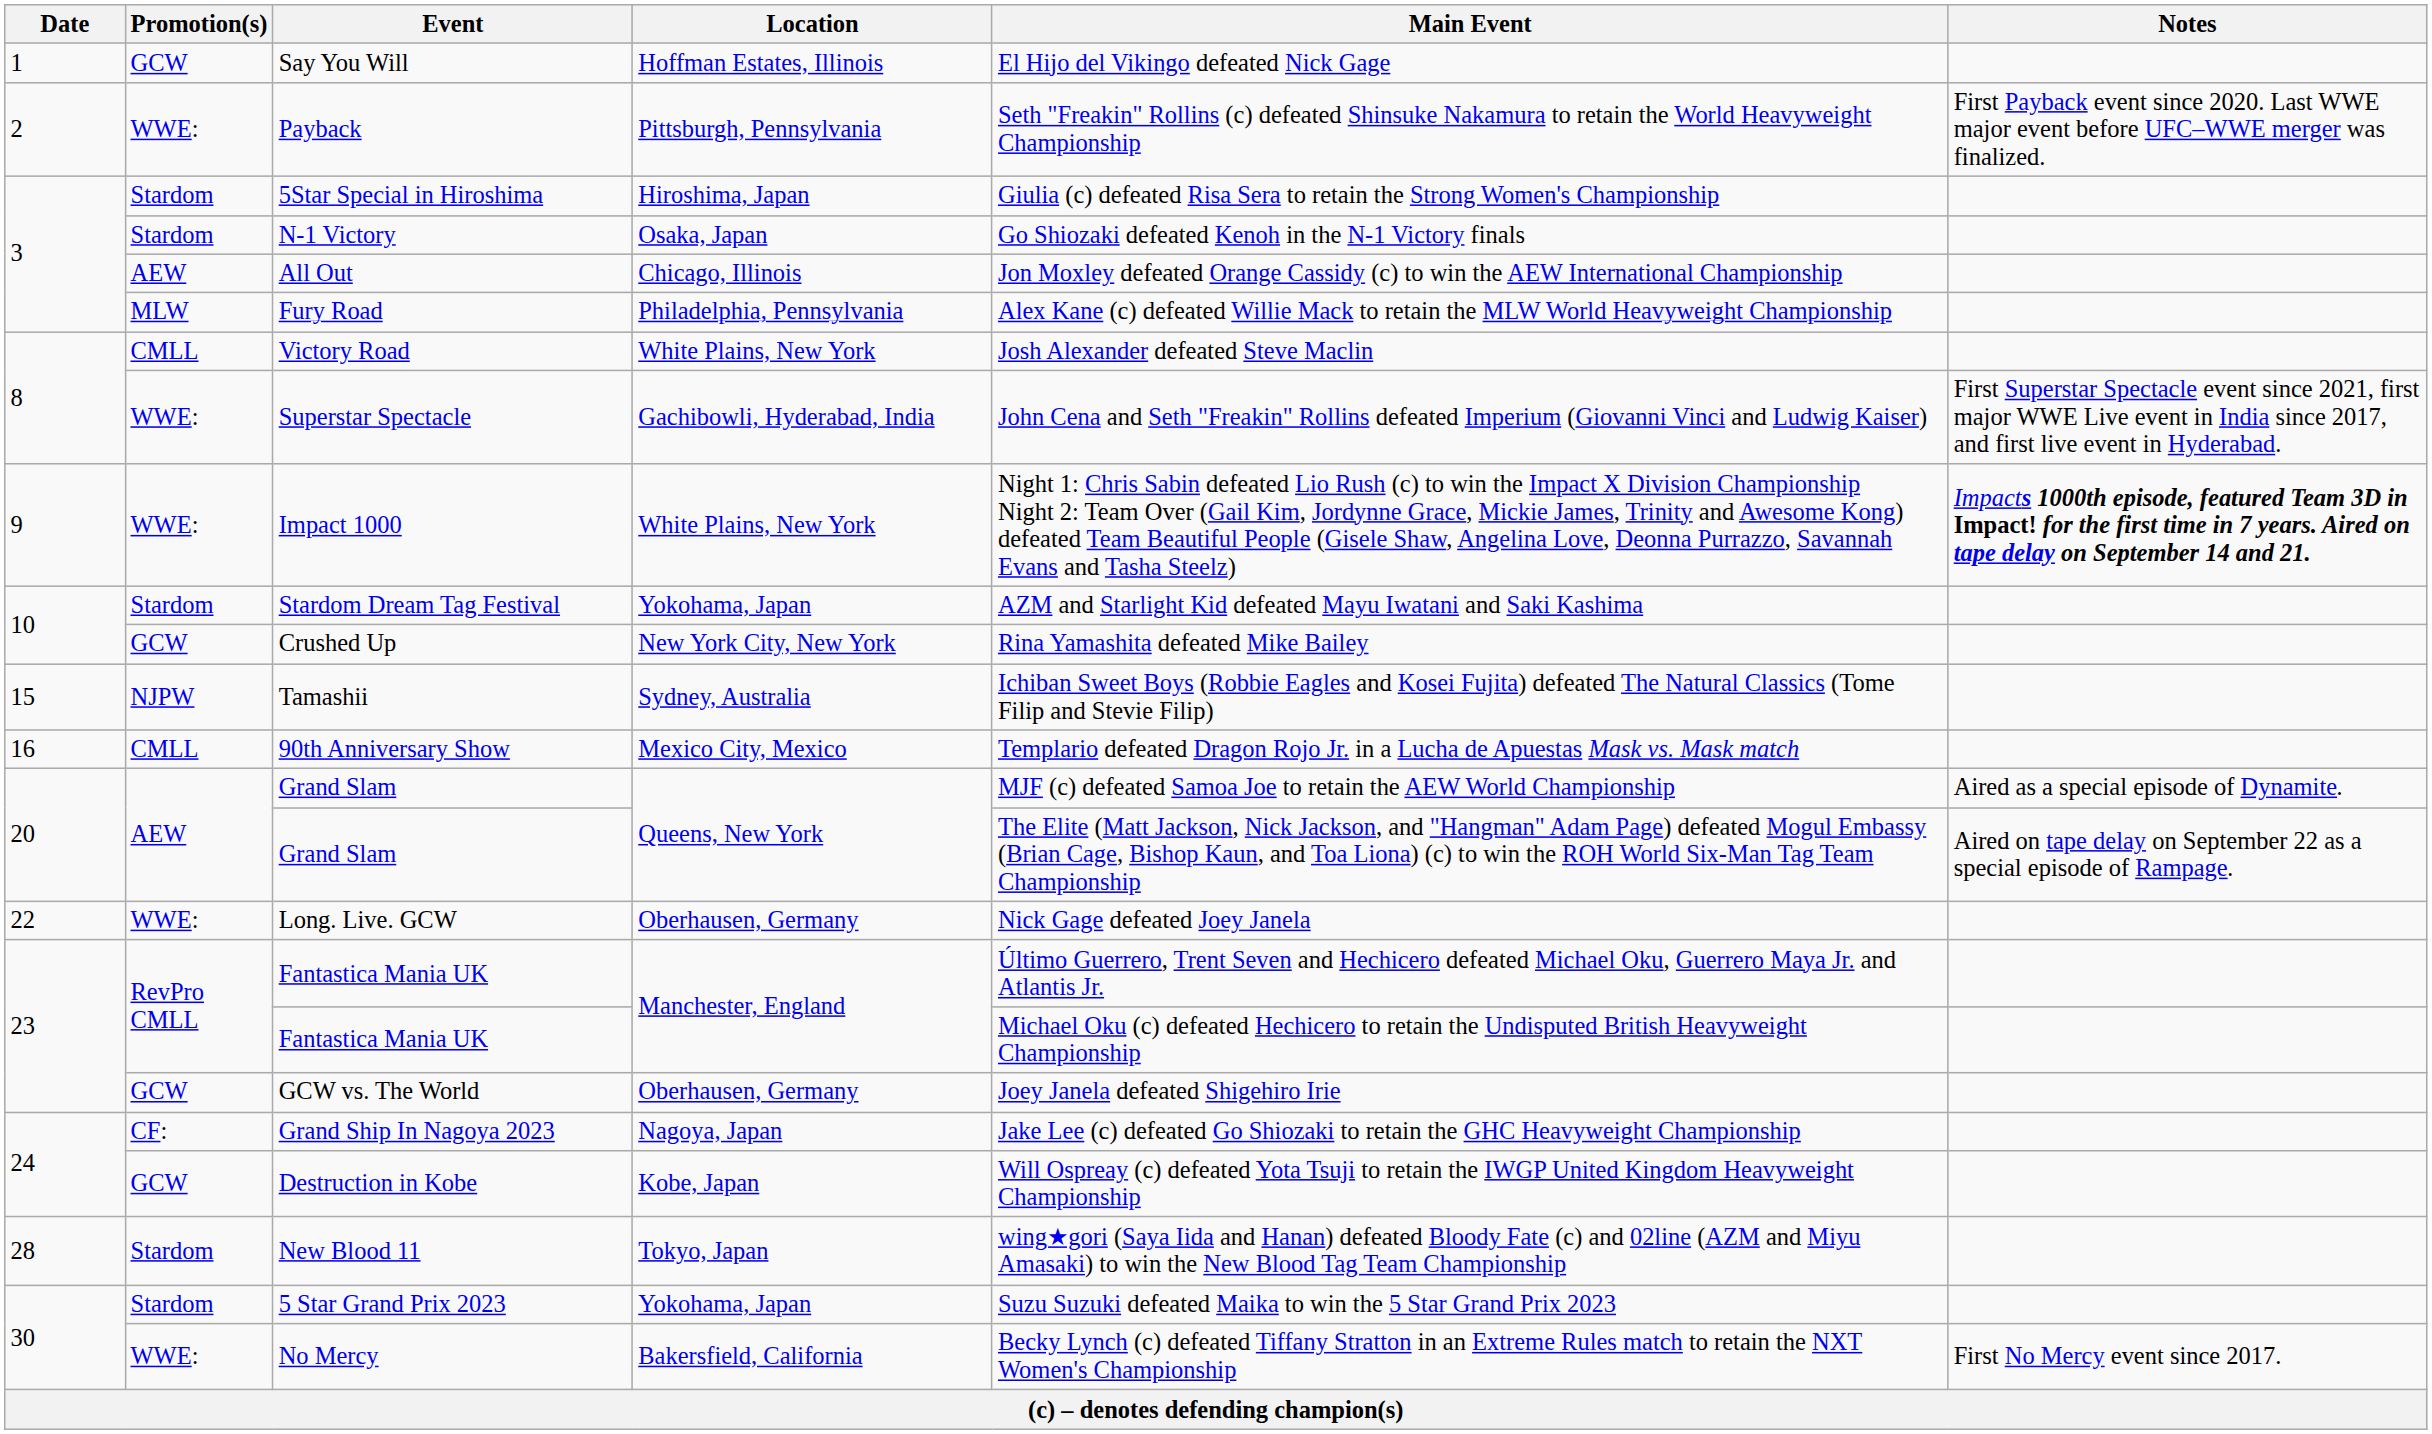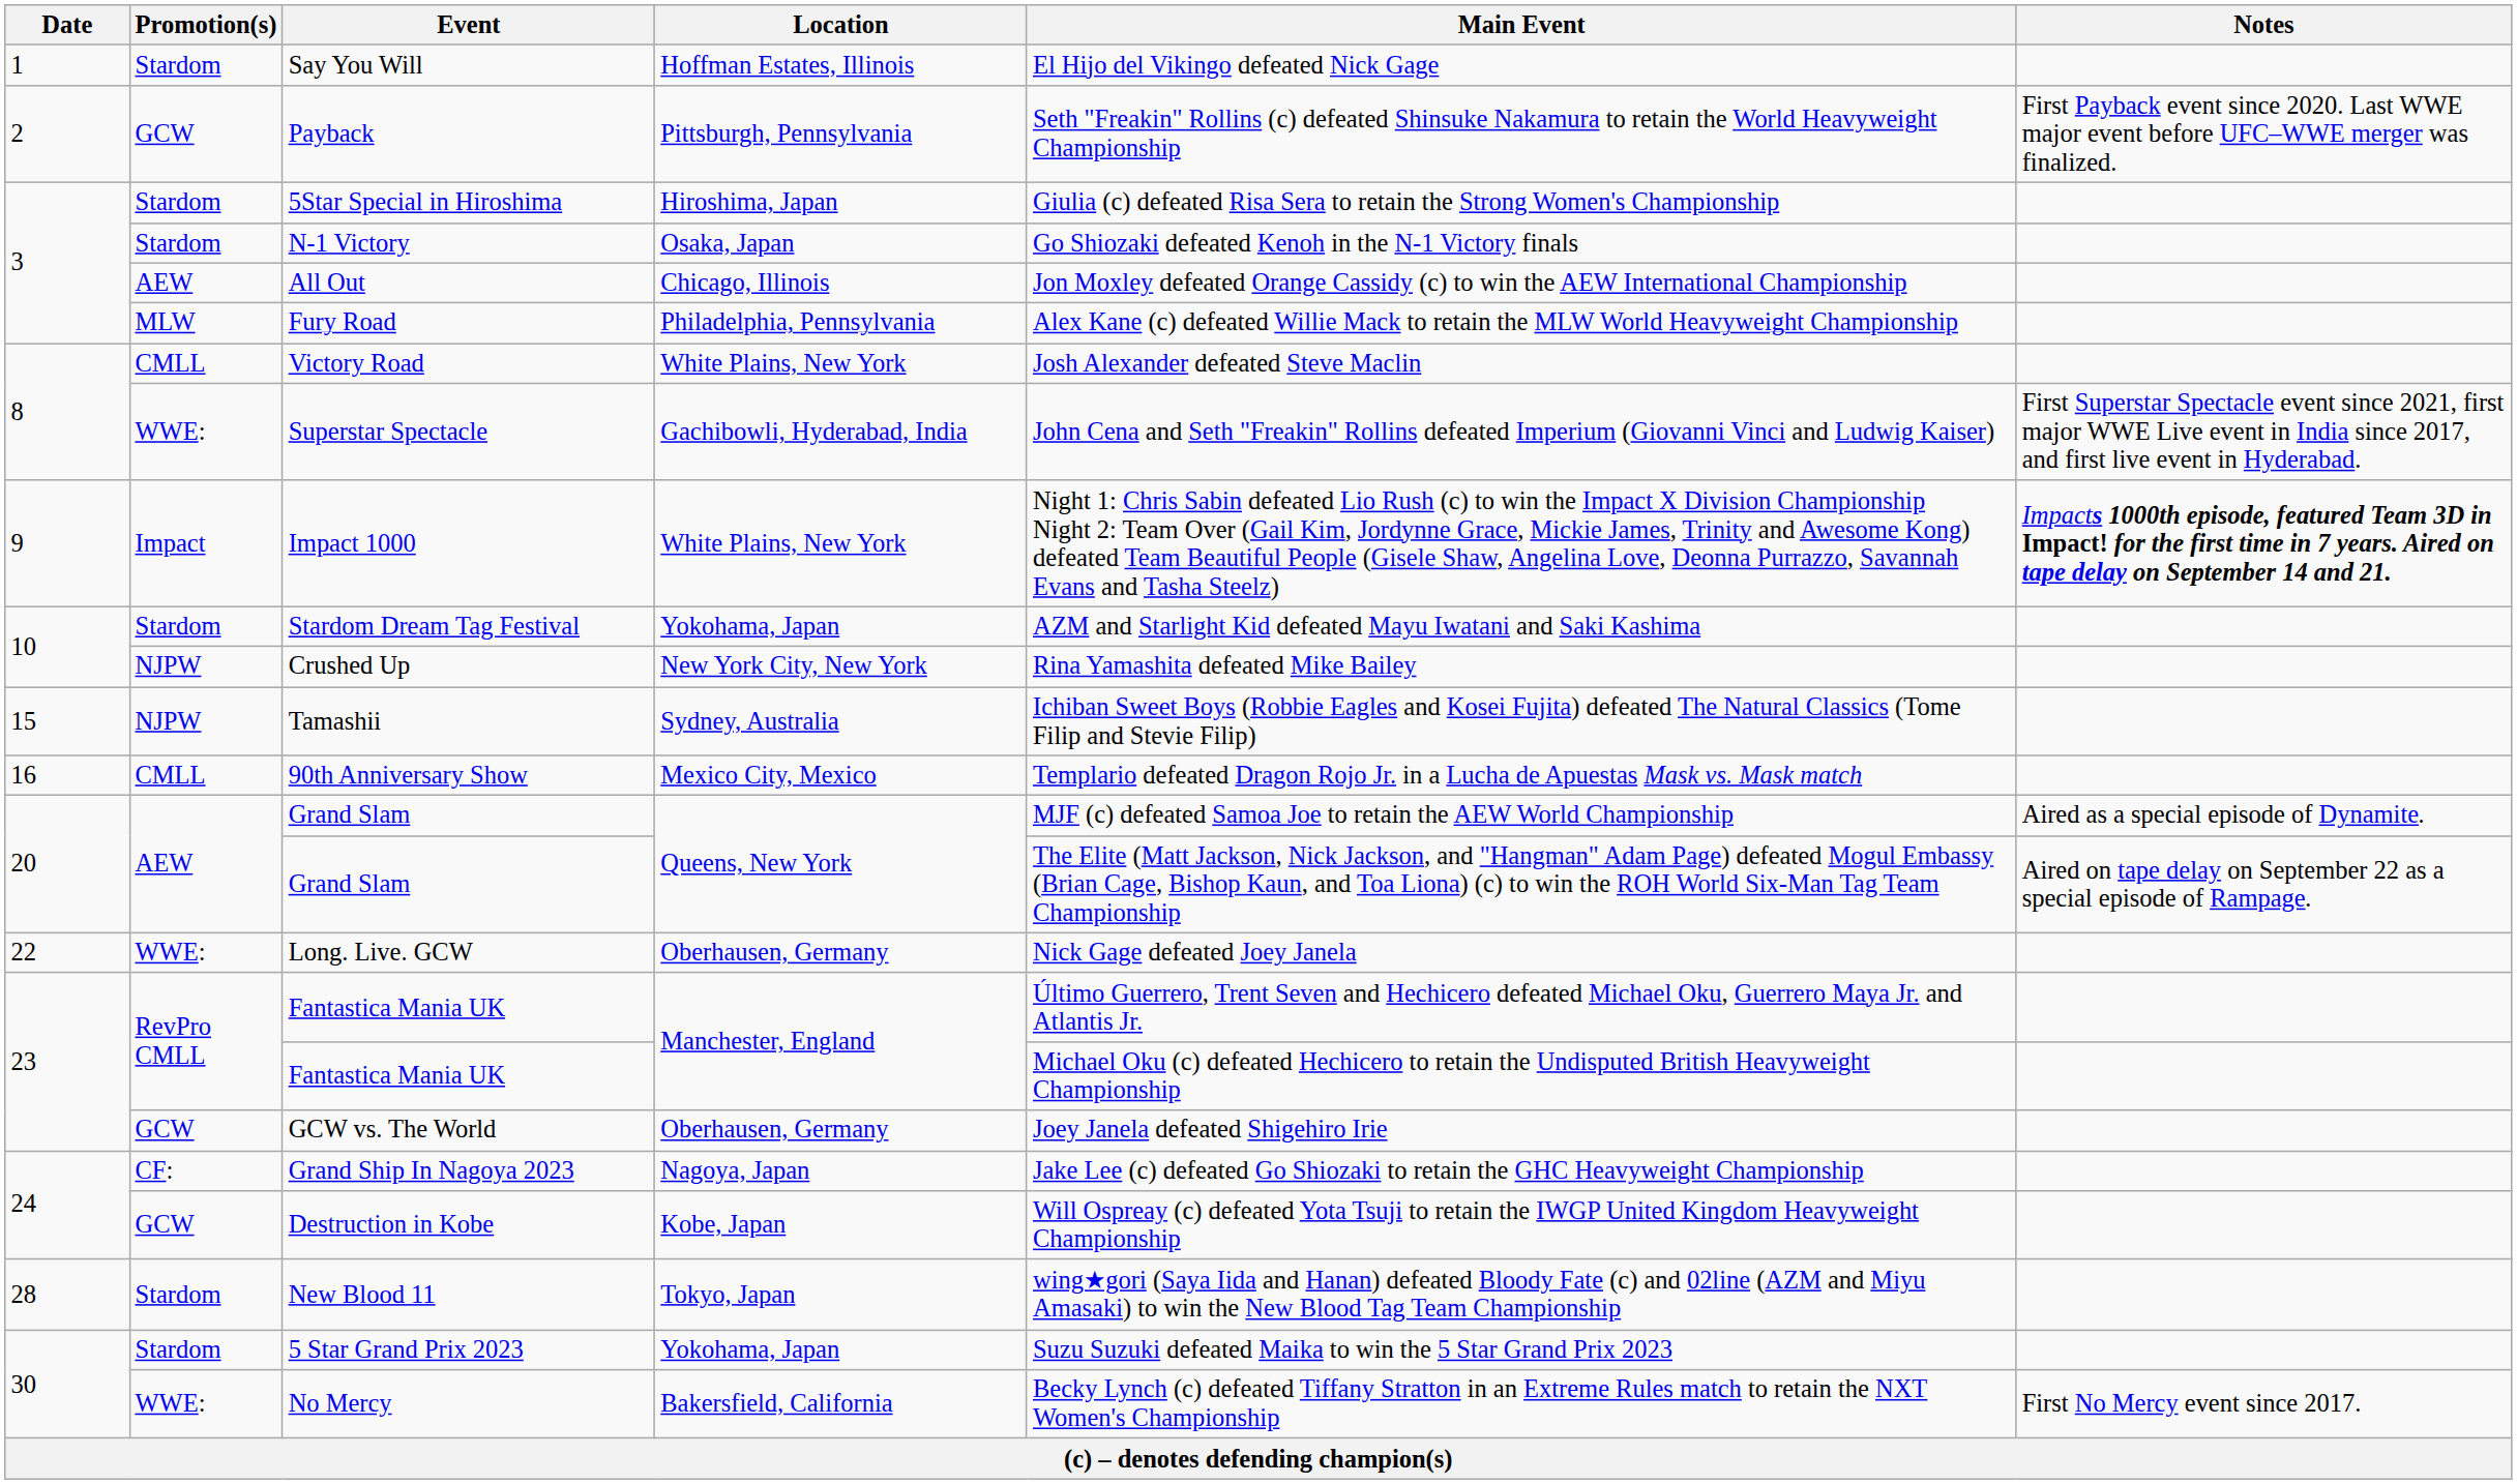 <table class="wikitable" style="width:100%;">
 <tr>
 <th width="5%">Date</th>
 <th width="5%">Promotion(s)</th>
 <th style="width:15%;">Event</th>
 <th style="width:15%;">Location</th>
 <th style="width:40%;">Main Event</th>
 <th style="width:20%;">Notes</th>
 </tr>
 <tr>
 <td>1</td>
-<td><a href='#'>GCW</a></td>
+<td><a href='#'>Stardom</a></td>
 <td>Say You Will</td>
 <td><a href='#'>Hoffman Estates, Illinois</a></td>
 <td><a href='#'>El Hijo del Vikingo</a> defeated <a href='#'>Nick Gage</a></td>
 <td></td>
 </tr>
 <tr>
 <td>2</td>
-<td><a href='#'>WWE</a>:</td>
+<td><a href='#'>GCW</a></td>
 <td><a href='#'>Payback</a></td>
 <td><a href='#'>Pittsburgh, Pennsylvania</a></td>
 <td><a href='#'>Seth "Freakin" Rollins</a> (c) defeated <a href='#'>Shinsuke Nakamura</a> to retain the <a href='#'>World Heavyweight Championship</a></td>
 <td>First <a href='#'>Payback</a> event since 2020. Last WWE major event before <a href='#'>UFC–WWE merger</a> was finalized.</td>
 </tr>
 <tr>
 <td rowspan=4>3</td>
 <td><a href='#'>Stardom</a></td>
 <td><a href='#'>5Star Special in Hiroshima</a></td>
 <td><a href='#'>Hiroshima, Japan</a></td>
 <td><a href='#'>Giulia</a> (c) defeated <a href='#'>Risa Sera</a> to retain the <a href='#'>Strong Women's Championship</a></td>
 <td></td>
 </tr>
 <tr>
 <td><a href='#'>Stardom</a></td>
 <td><a href='#'>N-1 Victory</a><br></td>
 <td><a href='#'>Osaka, Japan</a></td>
 <td><a href='#'>Go Shiozaki</a> defeated <a href='#'>Kenoh</a> in the <a href='#'>N-1 Victory</a> finals</td>
 <td></td>
 </tr>
 <tr>
 <td><a href='#'>AEW</a></td>
 <td><a href='#'>All Out</a></td>
 <td><a href='#'>Chicago, Illinois</a></td>
 <td><a href='#'>Jon Moxley</a> defeated <a href='#'>Orange Cassidy</a> (c) to win the <a href='#'>AEW International Championship</a></td>
 <td></td>
 </tr>
 <tr>
 <td><a href='#'>MLW</a></td>
 <td><a href='#'>Fury Road</a></td>
 <td><a href='#'>Philadelphia, Pennsylvania</a></td>
 <td><a href='#'>Alex Kane</a> (c) defeated <a href='#'>Willie Mack</a> to retain the <a href='#'>MLW World Heavyweight Championship</a></td>
 <td></td>
 </tr>
 <tr>
 <td rowspan=2>8</td>
 <td><a href='#'>CMLL</a></td>
 <td><a href='#'>Victory Road</a></td>
 <td><a href='#'>White Plains, New York</a></td>
 <td><a href='#'>Josh Alexander</a> defeated <a href='#'>Steve Maclin</a></td>
 <td></td>
 </tr>
 <tr>
 <td><a href='#'>WWE</a>:</td>
 <td><a href='#'>Superstar Spectacle</a></td>
 <td><a href='#'>Gachibowli, Hyderabad, India</a></td>
 <td><a href='#'>John Cena</a> and <a href='#'>Seth "Freakin" Rollins</a> defeated <a href='#'>Imperium</a> (<a href='#'>Giovanni Vinci</a> and <a href='#'>Ludwig Kaiser</a>)</td>
 <td>First <a href='#'>Superstar Spectacle</a> event since 2021, first major WWE Live event in <a href='#'>India</a> since 2017, and first live event in <a href='#'>Hyderabad</a>.</td>
 </tr>
 <tr>
 <td>9</td>
-<td><a href='#'>WWE</a>:</td>
+<td><a href='#'>Impact</a></td>
 <td><a href='#'>Impact 1000</a></td>
 <td><a href='#'>White Plains, New York</a></td>
 <td>Night 1: <a href='#'>Chris Sabin</a> defeated <a href='#'>Lio Rush</a> (c) to win the <a href='#'>Impact X Division Championship</a><br>Night 2: Team Over (<a href='#'>Gail Kim</a>, <a href='#'>Jordynne Grace</a>, <a href='#'>Mickie James</a>, <a href='#'>Trinity</a> and <a href='#'>Awesome Kong</a>) defeated <a href='#'>Team Beautiful People</a> (<a href='#'>Gisele Shaw</a>, <a href='#'>Angelina Love</a>, <a href='#'>Deonna Purrazzo</a>, <a href='#'>Savannah Evans</a> and <a href='#'>Tasha Steelz</a>)</td>
 <td><a href='#'><em>Impact<strong>s</a> 1000th episode, featured Team 3D in </em>Impact!<em> for the first time in 7 years. Aired on <a href='#'>tape delay</a> on September 14 and 21.</td>
 </tr>
 <tr>
 <td rowspan="2">10</td>
 <td><a href='#'>Stardom</a></td>
 <td><a href='#'>Stardom Dream Tag Festival</a></td>
 <td><a href='#'>Yokohama, Japan</a></td>
 <td><a href='#'>AZM</a> and <a href='#'>Starlight Kid</a> defeated <a href='#'>Mayu Iwatani</a> and <a href='#'>Saki Kashima</a></td>
 <td></td>
 </tr>
 <tr>
-<td><a href='#'>GCW</a></td>
+<td><a href='#'>NJPW</a></td>
 <td>Crushed Up</td>
 <td><a href='#'>New York City, New York</a></td>
 <td><a href='#'>Rina Yamashita</a> defeated <a href='#'>Mike Bailey</a></td>
 <td></td>
 </tr>
 <tr>
 <td>15</td>
 <td><a href='#'>NJPW</a></td>
 <td>Tamashii</td>
 <td><a href='#'>Sydney, Australia</a></td>
 <td><a href='#'>Ichiban Sweet Boys</a> (<a href='#'>Robbie Eagles</a> and <a href='#'>Kosei Fujita</a>) defeated <a href='#'>The Natural Classics</a> (Tome Filip and Stevie Filip)</td>
 <td></td>
 </tr>
 <tr>
 <td>16</td>
 <td><a href='#'>CMLL</a></td>
 <td><a href='#'>90th Anniversary Show</a></td>
 <td><a href='#'>Mexico City, Mexico</a></td>
 <td><a href='#'>Templario</a> defeated <a href='#'>Dragon Rojo Jr.</a> in a </em><a href='#'>Lucha de Apuestas</a><em> <a href='#'>Mask vs. Mask match</a></td>
 <td></td>
 </tr>
 <tr>
 <td rowspan="2">20</td>
 <td rowspan="2"><a href='#'>AEW</a></td>
 <td><a href='#'>Grand Slam</a><br></td>
 <td rowspan="2"><a href='#'>Queens, New York</a></td>
 <td><a href='#'>MJF</a> (c) defeated <a href='#'>Samoa Joe</a> to retain the <a href='#'>AEW World Championship</a></td>
 <td>Aired as a special episode of </em><a href='#'>Dynamite</a><em>.</td>
 </tr>
 <tr>
 <td><a href='#'>Grand Slam</a><br></td>
 <td><a href='#'>The Elite</a> (<a href='#'>Matt Jackson</a>, <a href='#'>Nick Jackson</a>, and <a href='#'>"Hangman" Adam Page</a>) defeated <a href='#'>Mogul Embassy</a> (<a href='#'>Brian Cage</a>, <a href='#'>Bishop Kaun</a>, and <a href='#'>Toa Liona</a>) (c) to win the <a href='#'>ROH World Six-Man Tag Team Championship</a></td>
 <td>Aired on <a href='#'>tape delay</a> on September 22 as a special episode of </em><a href='#'>Rampage</a><em>.</td>
 </tr>
 <tr>
 <td>22</td>
 <td><a href='#'>WWE</a>:</td>
 <td>Long. Live. GCW</td>
 <td><a href='#'>Oberhausen, Germany</a></td>
 <td><a href='#'>Nick Gage</a> defeated <a href='#'>Joey Janela</a></td>
 <td></td>
 </tr>
 <tr>
 <td rowspan="3">23</td>
 <td rowspan=2><a href='#'>RevPro</a><br><a href='#'>CMLL</a></td>
 <td><a href='#'>Fantastica Mania UK</a><br></td>
 <td rowspan=2><a href='#'>Manchester, England</a></td>
 <td><a href='#'>Último Guerrero</a>, <a href='#'>Trent Seven</a> and <a href='#'>Hechicero</a> defeated <a href='#'>Michael Oku</a>, <a href='#'>Guerrero Maya Jr.</a> and <a href='#'>Atlantis Jr.</a></td>
 <td></td>
 </tr>
 <tr>
 <td><a href='#'>Fantastica Mania UK</a><br></td>
 <td><a href='#'>Michael Oku</a> (c) defeated <a href='#'>Hechicero</a> to retain the <a href='#'>Undisputed British Heavyweight Championship</a></td>
 <td></td>
 </tr>
 <tr>
 <td><a href='#'>GCW</a></td>
 <td>GCW vs. The World</td>
 <td><a href='#'>Oberhausen, Germany</a></td>
 <td><a href='#'>Joey Janela</a> defeated <a href='#'>Shigehiro Irie</a></td>
 <td></td>
 </tr>
 <tr>
 <td rowspan=2>24</td>
 <td><a href='#'>CF</a>:</td>
 <td><a href='#'>Grand Ship In Nagoya 2023</a></td>
 <td><a href='#'>Nagoya, Japan</a></td>
 <td><a href='#'>Jake Lee</a> (c) defeated <a href='#'>Go Shiozaki</a> to retain the <a href='#'>GHC Heavyweight Championship</a></td>
 <td></td>
 </tr>
 <tr>
 <td><a href='#'>GCW</a></td>
 <td><a href='#'>Destruction in Kobe</a></td>
 <td><a href='#'>Kobe, Japan</a></td>
 <td><a href='#'>Will Ospreay</a> (c) defeated <a href='#'>Yota Tsuji</a> to retain the <a href='#'>IWGP United Kingdom Heavyweight Championship</a></td>
 <td></td>
 </tr>
 <tr>
 <td>28</td>
 <td><a href='#'>Stardom</a></td>
 <td><a href='#'>New Blood 11</a></td>
 <td><a href='#'>Tokyo, Japan</a></td>
 <td><a href='#'>wing★gori</a> (<a href='#'>Saya Iida</a> and <a href='#'>Hanan</a>) defeated <a href='#'>Bloody Fate</a> (c) and <a href='#'>02line</a> (<a href='#'>AZM</a> and <a href='#'>Miyu Amasaki</a>) to win the <a href='#'>New Blood Tag Team Championship</a></td>
 <td></td>
 </tr>
 <tr>
 <td rowspan=2>30</td>
 <td><a href='#'>Stardom</a></td>
 <td><a href='#'>5 Star Grand Prix 2023</a><br></td>
 <td><a href='#'>Yokohama, Japan</a></td>
 <td><a href='#'>Suzu Suzuki</a> defeated <a href='#'>Maika</a> to win the <a href='#'>5 Star Grand Prix 2023</a></td>
 <td></td>
 </tr>
 <tr>
 <td><a href='#'>WWE</a>:</td>
 <td><a href='#'>No Mercy</a></td>
 <td><a href='#'>Bakersfield, California</a></td>
 <td><a href='#'>Becky Lynch</a> (c) defeated <a href='#'>Tiffany Stratton</a> in an <a href='#'>Extreme Rules match</a> to retain the <a href='#'>NXT Women's Championship</a></td>
 <td>First <a href='#'>No Mercy</a> event since 2017.</td>
 </tr>
 <tr>
 <th colspan="6">(c) – denotes defending champion(s)</th>
 </tr>
 </table>
